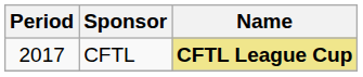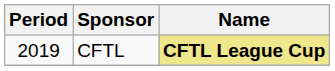 <table class="wikitable" style="font-size:90%;">
 <tr>
 <th>Period</th>
 <th>Sponsor</th>
 <th>Name</th>
 </tr>
 <tr>
-<td align="center">2017</td>
+<td align="center">2019</td>
 <td rowspan="1">CFTL</td>
 <td style="background: khaki;"><strong>CFTL League Cup</strong></td>
 </tr>
 <tr>
 </tr>
 </table>
